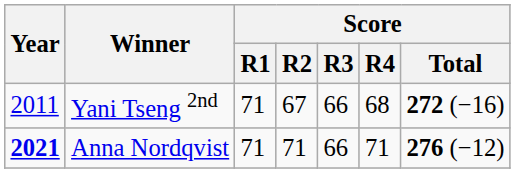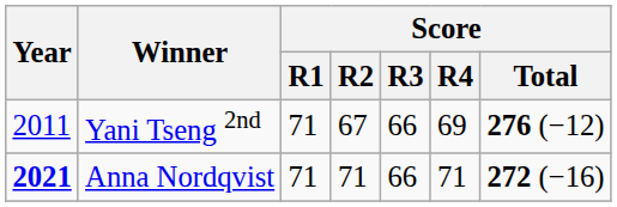 <table class="wikitable">
 <tr>
 <th rowspan=2>Year</th>
 <th rowspan=2>Winner</th>
 <th colspan=5>Score</th>
 </tr>
 <tr>
 <th>R1</th>
 <th>R2</th>
 <th>R3</th>
 <th>R4</th>
 <th>Total</th>
 </tr>
 <tr>
 <td><a href='#'>2011</a></td>
 <td> <a href='#'>Yani Tseng</a> <sup>2nd</sup></td>
 <td>71</td>
 <td>67</td>
 <td>66</td>
-<td>68</td>
-<td><strong>272</strong> (−16)</td>
+<td>69</td>
+<td><strong>276</strong> (−12)</td>
 </tr>
 <tr>
 <td><strong><a href='#'>2021</a></strong></td>
 <td> <a href='#'>Anna Nordqvist</a></td>
 <td>71</td>
 <td>71</td>
 <td>66</td>
 <td>71</td>
-<td><strong>276</strong> (−12)</td>
+<td><strong>272</strong> (−16)</td>
 </tr>
 </table>
